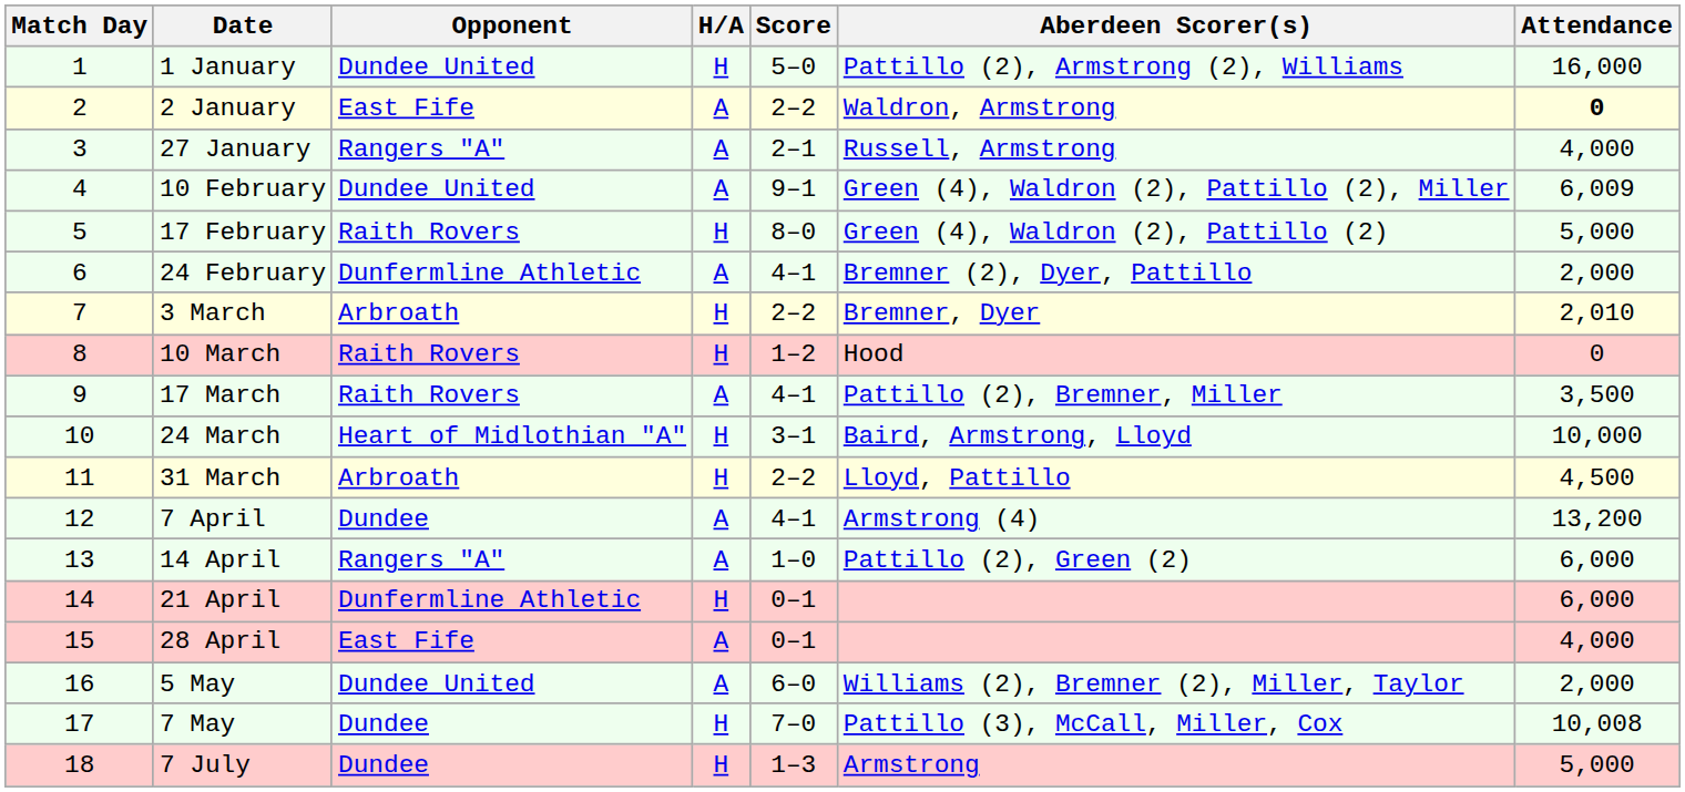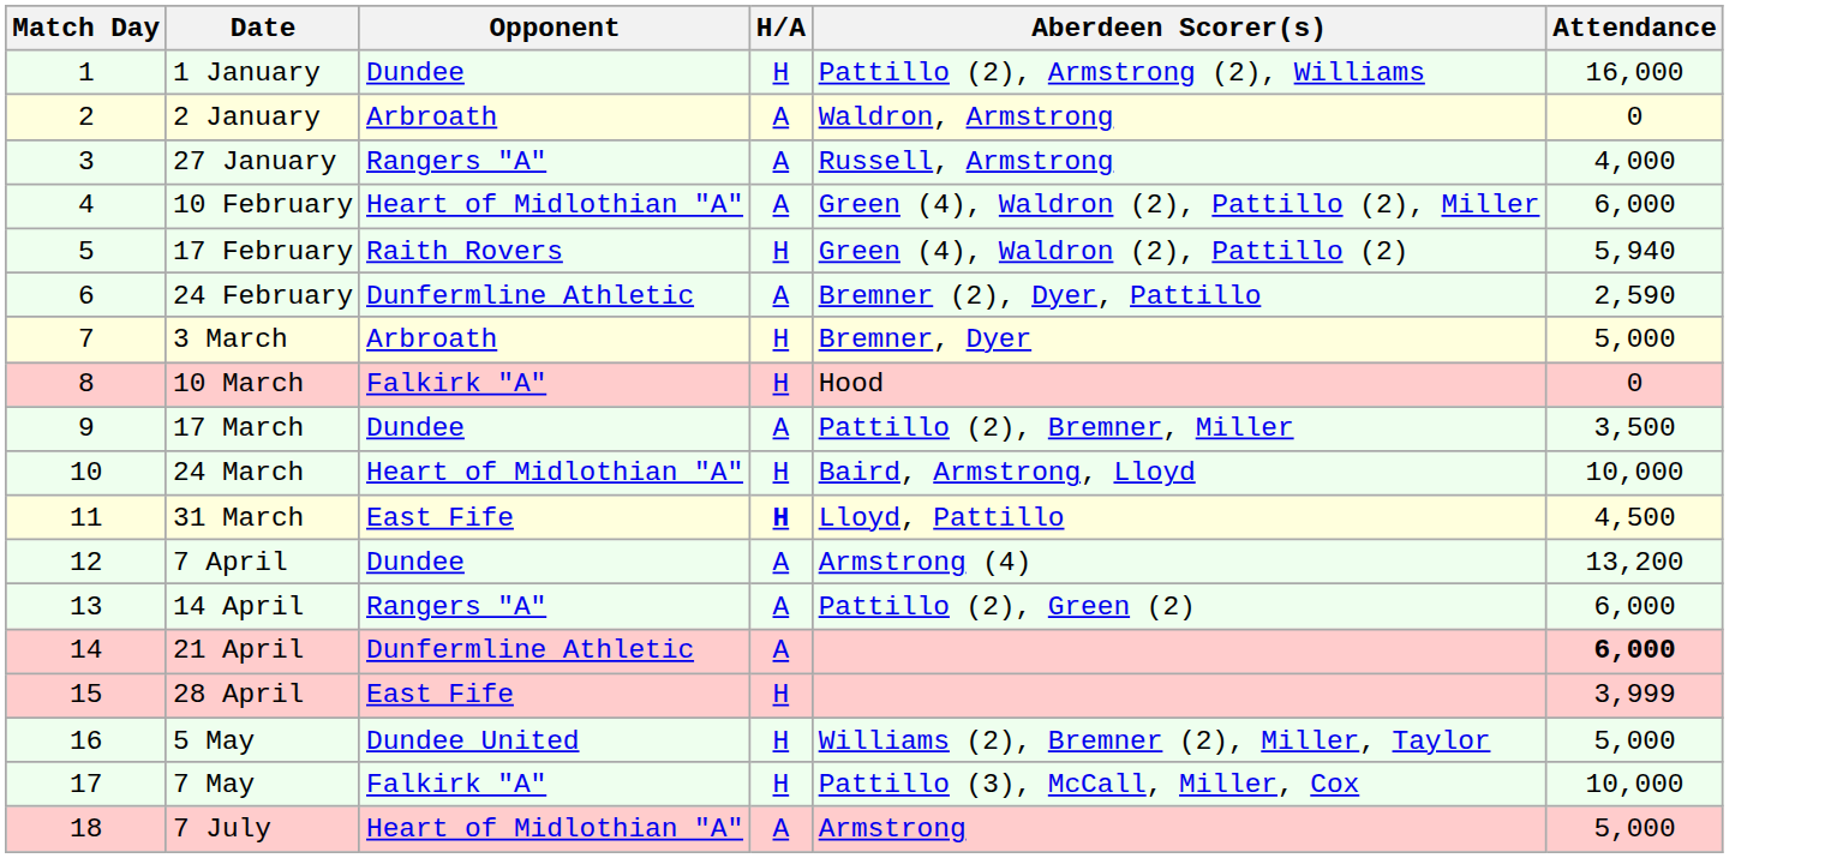 <table class="wikitable" style="text-align:center">
 <tr>
 <th>Match Day</th>
 <th>Date</th>
 <th>Opponent</th>
 <th>H/A</th>
-<th>Score</th>
 <th>Aberdeen Scorer(s)</th>
 <th>Attendance</th>
 </tr>
 <tr style="background:#efe;">
 <td>1</td>
 <td align=left>1 January</td>
-<td align=left><a href='#'>Dundee United</a></td>
+<td align=left><a href='#'>Dundee</a></td>
 <td><a href='#'>H</a></td>
-<td>5–0</td>
 <td align=left><a href='#'>Pattillo</a> (2), <a href='#'>Armstrong</a> (2), <a href='#'>Williams</a></td>
 <td>16,000</td>
 </tr>
 <tr style="background:#ffd;">
 <td>2</td>
 <td align=left>2 January</td>
-<td align=left><a href='#'>East Fife</a></td>
+<td align=left><a href='#'>Arbroath</a></td>
 <td><a href='#'>A</a></td>
-<td>2–2</td>
 <td align=left><a href='#'>Waldron</a>, <a href='#'>Armstrong</a></td>
-<td><strong>0</strong></td>
+<td>0</td>
 </tr>
 <tr style="background:#efe;">
 <td>3</td>
 <td align=left>27 January</td>
 <td align=left><a href='#'>Rangers "A"</a></td>
 <td><a href='#'>A</a></td>
-<td>2–1</td>
 <td align=left><a href='#'>Russell</a>, <a href='#'>Armstrong</a></td>
 <td>4,000</td>
 </tr>
 <tr style="background:#efe;">
 <td>4</td>
 <td align=left>10 February</td>
-<td align=left><a href='#'>Dundee United</a></td>
+<td align=left><a href='#'>Heart of Midlothian "A"</a></td>
 <td><a href='#'>A</a></td>
-<td>9–1</td>
 <td align=left><a href='#'>Green</a> (4), <a href='#'>Waldron</a> (2), <a href='#'>Pattillo</a> (2), <a href='#'>Miller</a></td>
-<td>6,009</td>
+<td>6,000</td>
 </tr>
 <tr style="background:#efe;">
 <td>5</td>
 <td align=left>17 February</td>
 <td align=left><a href='#'>Raith Rovers</a></td>
 <td><a href='#'>H</a></td>
-<td>8–0</td>
 <td align=left><a href='#'>Green</a> (4), <a href='#'>Waldron</a> (2), <a href='#'>Pattillo</a> (2)</td>
-<td>5,000</td>
+<td>5,940</td>
 </tr>
 <tr style="background:#efe;">
 <td>6</td>
 <td align=left>24 February</td>
 <td align=left><a href='#'>Dunfermline Athletic</a></td>
 <td><a href='#'>A</a></td>
-<td>4–1</td>
 <td align=left><a href='#'>Bremner</a> (2), <a href='#'>Dyer</a>, <a href='#'>Pattillo</a></td>
-<td>2,000</td>
+<td>2,590</td>
 </tr>
 <tr style="background:#ffd;">
 <td>7</td>
 <td align=left>3 March</td>
 <td align=left><a href='#'>Arbroath</a></td>
 <td><a href='#'>H</a></td>
-<td>2–2</td>
 <td align=left><a href='#'>Bremner</a>, <a href='#'>Dyer</a></td>
-<td>2,010</td>
+<td>5,000</td>
 </tr>
 <tr style="background:#fcc;">
 <td>8</td>
 <td align=left>10 March</td>
-<td align=left><a href='#'>Raith Rovers</a></td>
+<td align=left><a href='#'>Falkirk "A"</a></td>
 <td><a href='#'>H</a></td>
-<td>1–2</td>
 <td align=left>Hood</td>
 <td>0</td>
 </tr>
 <tr style="background:#efe;">
 <td>9</td>
 <td align=left>17 March</td>
-<td align=left><a href='#'>Raith Rovers</a></td>
+<td align=left><a href='#'>Dundee</a></td>
 <td><a href='#'>A</a></td>
-<td>4–1</td>
 <td align=left><a href='#'>Pattillo</a> (2), <a href='#'>Bremner</a>, <a href='#'>Miller</a></td>
 <td>3,500</td>
 </tr>
 <tr style="background:#efe;">
 <td>10</td>
 <td align=left>24 March</td>
 <td align=left><a href='#'>Heart of Midlothian "A"</a></td>
 <td><a href='#'>H</a></td>
-<td>3–1</td>
 <td align=left><a href='#'>Baird</a>, <a href='#'>Armstrong</a>, <a href='#'>Lloyd</a></td>
 <td>10,000</td>
 </tr>
 <tr style="background:#ffd;">
 <td>11</td>
 <td align=left>31 March</td>
-<td align=left><a href='#'>Arbroath</a></td>
-<td><a href='#'>H</a></td>
-<td>2–2</td>
+<td align=left><a href='#'>East Fife</a></td>
+<td><strong><a href='#'>H</a></strong></td>
 <td align=left><a href='#'>Lloyd</a>, <a href='#'>Pattillo</a></td>
 <td>4,500</td>
 </tr>
 <tr style="background:#efe;">
 <td>12</td>
 <td align=left>7 April</td>
 <td align=left><a href='#'>Dundee</a></td>
 <td><a href='#'>A</a></td>
-<td>4–1</td>
 <td align=left><a href='#'>Armstrong</a> (4)</td>
 <td>13,200</td>
 </tr>
 <tr style="background:#efe;">
 <td>13</td>
 <td align=left>14 April</td>
 <td align=left><a href='#'>Rangers "A"</a></td>
 <td><a href='#'>A</a></td>
-<td>1–0</td>
 <td align=left><a href='#'>Pattillo</a> (2), <a href='#'>Green</a> (2)</td>
 <td>6,000</td>
 </tr>
 <tr style="background:#fcc;">
 <td>14</td>
 <td align=left>21 April</td>
 <td align=left><a href='#'>Dunfermline Athletic</a></td>
-<td><a href='#'>H</a></td>
-<td>0–1</td>
+<td><a href='#'>A</a></td>
 <td align=left></td>
-<td>6,000</td>
+<td><strong>6,000</strong></td>
 </tr>
 <tr style="background:#fcc;">
 <td>15</td>
 <td align=left>28 April</td>
 <td align=left><a href='#'>East Fife</a></td>
-<td><a href='#'>A</a></td>
-<td>0–1</td>
+<td><a href='#'>H</a></td>
 <td align=left></td>
-<td>4,000</td>
+<td>3,999</td>
 </tr>
 <tr style="background:#efe;">
 <td>16</td>
 <td align=left>5 May</td>
 <td align=left><a href='#'>Dundee United</a></td>
-<td><a href='#'>A</a></td>
-<td>6–0</td>
+<td><a href='#'>H</a></td>
 <td align=left><a href='#'>Williams</a> (2), <a href='#'>Bremner</a> (2), <a href='#'>Miller</a>, <a href='#'>Taylor</a></td>
-<td>2,000</td>
+<td>5,000</td>
 </tr>
 <tr style="background:#efe;">
 <td>17</td>
 <td align=left>7 May</td>
-<td align=left><a href='#'>Dundee</a></td>
+<td align=left><a href='#'>Falkirk "A"</a></td>
 <td><a href='#'>H</a></td>
-<td>7–0</td>
 <td align=left><a href='#'>Pattillo</a> (3), <a href='#'>McCall</a>, <a href='#'>Miller</a>, <a href='#'>Cox</a></td>
-<td>10,008</td>
+<td>10,000</td>
 </tr>
 <tr style="background:#fcc;">
 <td>18</td>
 <td align=left>7 July</td>
-<td align=left><a href='#'>Dundee</a></td>
-<td><a href='#'>H</a></td>
-<td>1–3</td>
+<td align=left><a href='#'>Heart of Midlothian "A"</a></td>
+<td><a href='#'>A</a></td>
 <td align=left><a href='#'>Armstrong</a></td>
 <td>5,000</td>
 </tr>
 </table>
